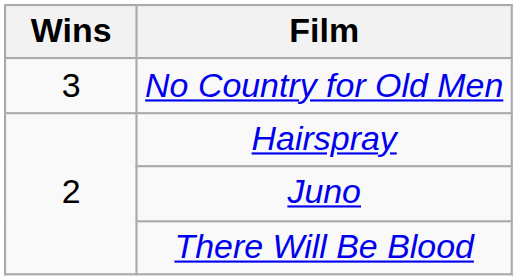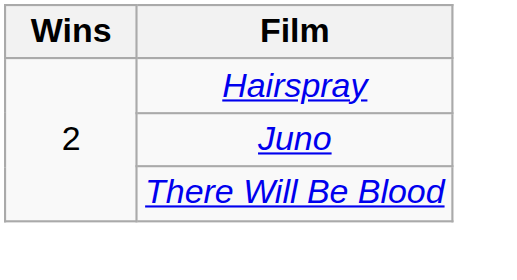 <table class="wikitable" rowspan="2" style="text-align:center;" background: #f6e39c;>
 <tr>
 <th scope="col" style="width:55px;">Wins</th>
 <th scope="col" style="text-align:center;">Film</th>
-</tr>
-<tr>
-<td>3</td>
-<td><em><a href='#'>No Country for Old Men</a></em></td>
 </tr>
 <tr>
 <td rowspan="3">2</td>
 <td><em><a href='#'>Hairspray</a></em></td>
 </tr>
 <tr>
 <td><em><a href='#'>Juno</a></em></td>
 </tr>
 <tr>
 <td><em><a href='#'>There Will Be Blood</a></em></td>
 </tr>
 </table>
